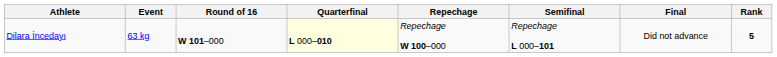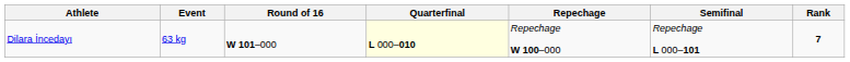 <table class="wikitable" width="98%" style="text-align:left; font-size:90%">
 <tr>
 <th width="12%">Athlete</th>
 <th width="5%">Event</th>
 <th width="11%">Round of 16</th>
 <th width="11%">Quarterfinal</th>
 <th width="11%">Repechage</th>
 <th width="11%">Semifinal</th>
-<th width="11%">Final</th>
 <th width="4%">Rank</th>
 </tr>
 <tr>
 <td><a href='#'>Dilara İncedayı</a></td>
 <td><a href='#'>63 kg</a></td>
 <td><br><strong>W</strong> <strong>101</strong>–000</td>
 <td style="background: lightyellow;"><br><strong>L</strong> 000–<strong>010</strong></td>
 <td><em>Repechage</em><br><br><strong>W</strong> <strong>100</strong>–000</td>
 <td><em>Repechage</em><br><br><strong>L</strong> 000–<strong>101</strong></td>
-<td align=center>Did not advance</td>
-<td align=center><strong>5</strong></td>
+<td align=center><strong>7</strong></td>
 </tr>
 </table>
